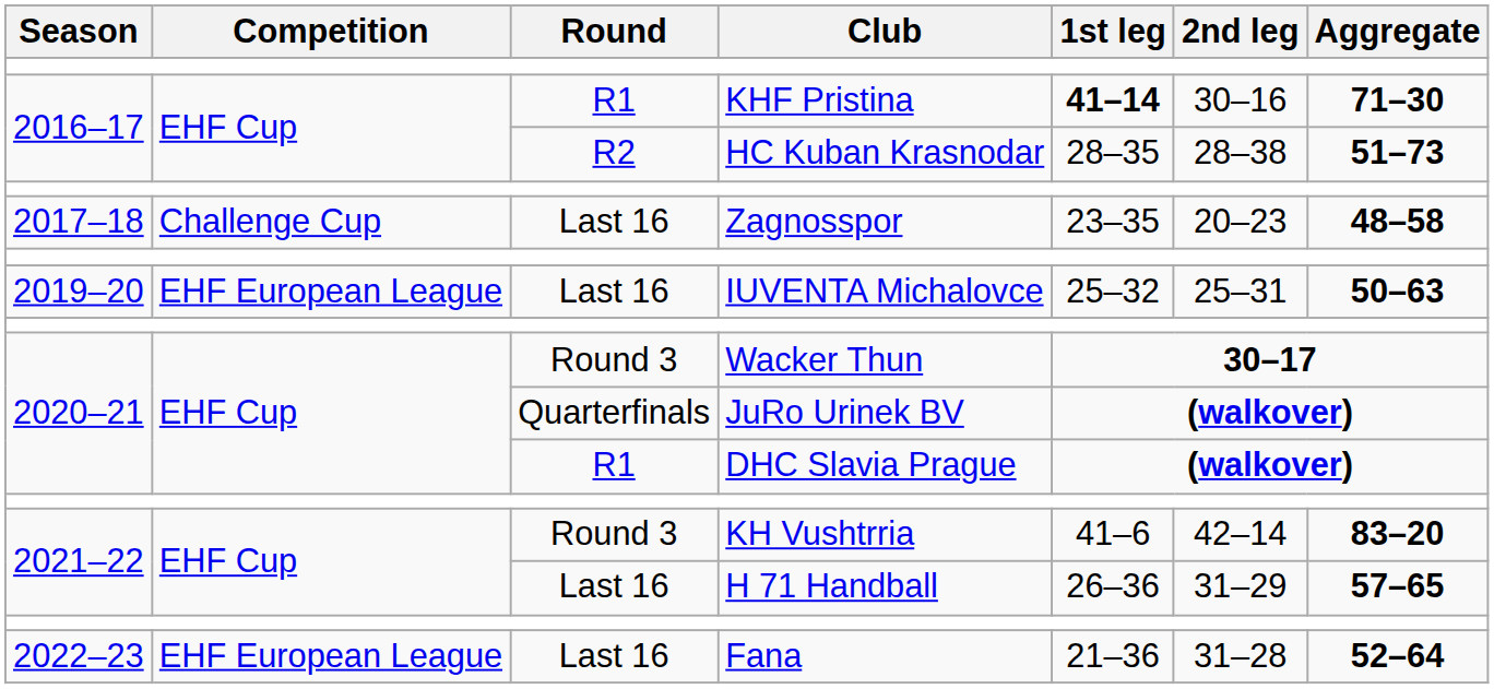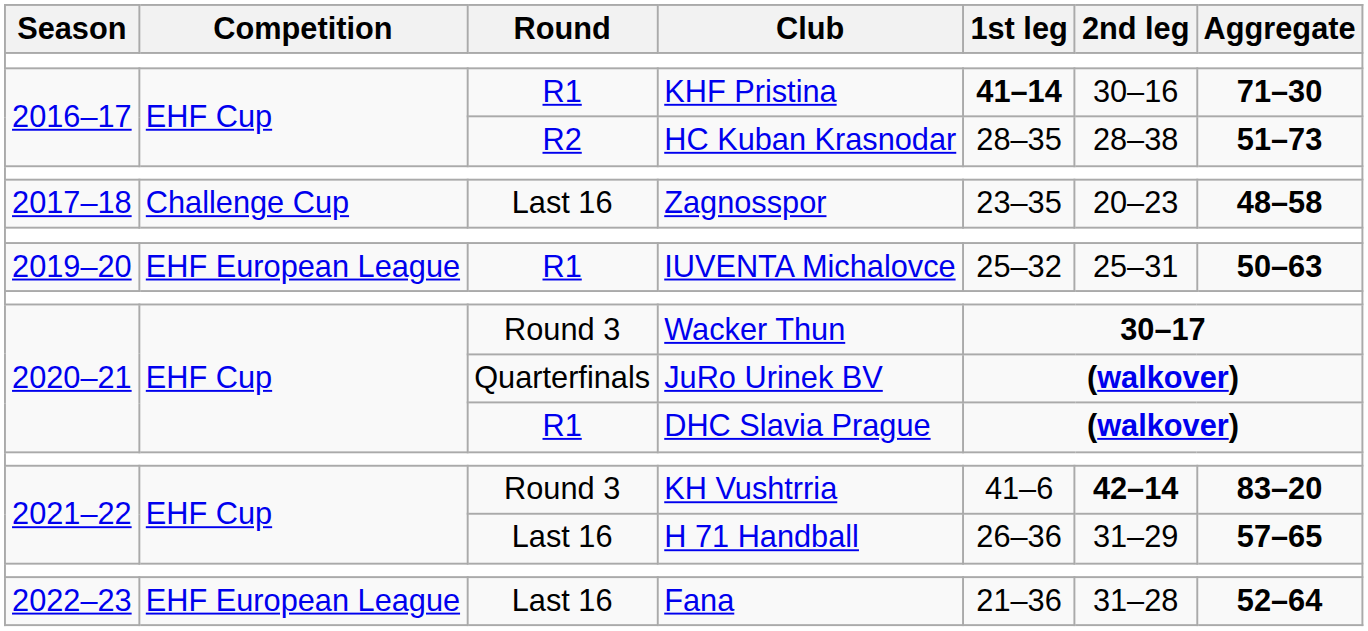 <table class="wikitable">
 <tr>
 <th>Season</th>
 <th>Competition</th>
 <th>Round</th>
 <th>Club</th>
 <th>1st leg</th>
 <th>2nd leg</th>
 <th>Aggregate</th>
 </tr>
 <tr>
 <td colspan="7" bgcolor=white></td>
 </tr>
 <tr>
 <td rowspan="2"><a href='#'>2016–17</a></td>
 <td rowspan="2"><a href='#'>EHF Cup</a></td>
 <td style="text-align:center;"><a href='#'>R1</a></td>
 <td> <a href='#'>KHF Pristina</a></td>
 <td style="text-align:center;"><strong>41–14</strong></td>
 <td style="text-align:center;">30–16</td>
 <td style="text-align:center;"><strong>71–30</strong></td>
 </tr>
 <tr>
 <td style="text-align:center;"><a href='#'>R2</a></td>
 <td> <a href='#'>HC Kuban Krasnodar</a></td>
 <td style="text-align:center;">28–35</td>
 <td style="text-align:center;">28–38</td>
 <td style="text-align:center;"><strong>51–73</strong></td>
 </tr>
 <tr>
 <td colspan="7" bgcolor=white></td>
 </tr>
 <tr>
 <td><a href='#'>2017–18</a></td>
 <td><a href='#'>Challenge Cup</a></td>
 <td style="text-align:center;">Last 16</td>
 <td> <a href='#'>Zagnosspor</a></td>
 <td style="text-align:center;">23–35</td>
 <td style="text-align:center;">20–23</td>
 <td style="text-align:center;"><strong>48–58</strong></td>
 </tr>
 <tr>
 <td colspan="7" bgcolor=white></td>
 </tr>
 <tr>
 <td><a href='#'>2019–20</a></td>
 <td><a href='#'>EHF European League</a></td>
-<td style="text-align:center;">Last 16</td>
+<td style="text-align:center;"><a href='#'>R1</a></td>
 <td> <a href='#'>IUVENTA Michalovce</a></td>
 <td style="text-align:center;">25–32</td>
 <td style="text-align:center;">25–31</td>
 <td style="text-align:center;"><strong>50–63</strong></td>
 </tr>
 <tr>
 <td colspan="7" bgcolor=white></td>
 </tr>
 <tr>
 <td rowspan="3"><a href='#'>2020–21</a></td>
 <td rowspan="3"><a href='#'>EHF Cup</a></td>
 <td style="text-align:center;">Round 3</td>
 <td> <a href='#'>Wacker Thun</a></td>
 <td style="text-align:center;" colspan=3><strong>30–17</strong></td>
 </tr>
 <tr>
 <td style="text-align:center;">Quarterfinals</td>
 <td> <a href='#'>JuRo Urinek BV</a></td>
 <td style="text-align:center;" colspan=3><strong>(<a href='#'>walkover</a>)</strong></td>
 </tr>
 <tr>
 <td style="text-align:center;"><a href='#'>R1</a></td>
 <td> <a href='#'>DHC Slavia Prague</a></td>
 <td style="text-align:center;" colspan=3><strong>(<a href='#'>walkover</a>)</strong></td>
 </tr>
 <tr>
 <td colspan="7" bgcolor=white></td>
 </tr>
 <tr>
 <td rowspan="2"><a href='#'>2021–22</a></td>
 <td rowspan="2"><a href='#'>EHF Cup</a></td>
 <td style="text-align:center;">Round 3</td>
 <td> <a href='#'>KH Vushtrria</a></td>
 <td style="text-align:center;">41–6</td>
-<td style="text-align:center;">42–14</td>
+<td style="text-align:center;"><strong>42–14</strong></td>
 <td style="text-align:center;"><strong>83–20</strong></td>
 </tr>
 <tr>
 <td style="text-align:center;">Last 16</td>
 <td> <a href='#'>H 71 Handball</a></td>
 <td style="text-align:center;">26–36</td>
 <td style="text-align:center;">31–29</td>
 <td style="text-align:center;"><strong>57–65</strong></td>
 </tr>
 <tr>
 <td colspan="7" bgcolor=white></td>
 </tr>
 <tr>
 <td><a href='#'>2022–23</a></td>
 <td><a href='#'>EHF European League</a></td>
 <td style="text-align:center;">Last 16</td>
 <td> <a href='#'>Fana</a></td>
 <td style="text-align:center;">21–36</td>
 <td style="text-align:center;">31–28</td>
 <td style="text-align:center;"><strong>52–64</strong></td>
 </tr>
 </table>
